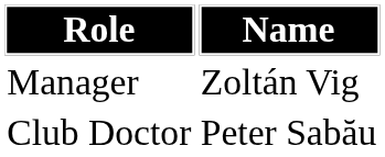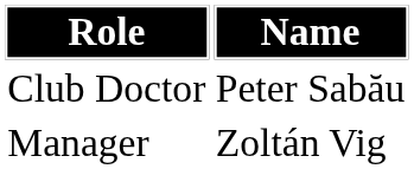 <table class="toccolours">
 <tr>
 <th style="background:#000000;color:#FFFFFF;border:1px solid #FFFFFF;">Role</th>
 <th style="background:#000000;color:#FFFFFF;border:1px solid #FFFFFF;">Name</th>
 </tr>
 <tr>
+<td>Club Doctor</td>
+<td> Peter Sabău</td>
+</tr>
+<tr>
 <td>Manager</td>
 <td> Zoltán Vig</td>
 </tr>
-<tr>
-<td>Club Doctor</td>
-<td> Peter Sabău</td>
-</tr>
 </table>
